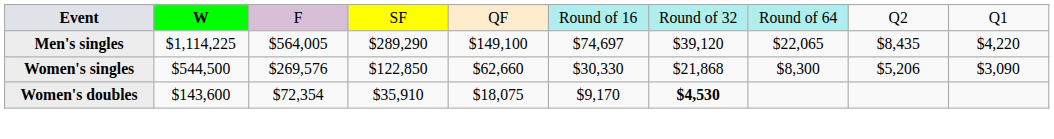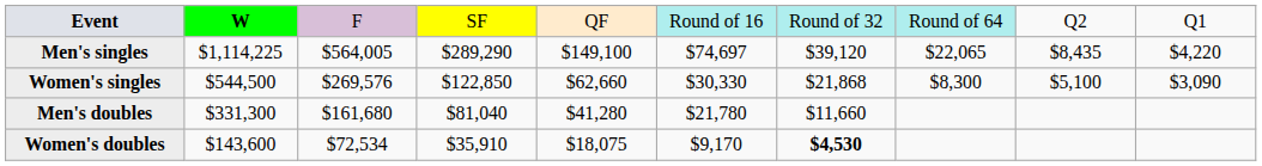 <table class=wikitable style=font-size:90%;text-align:center>
 <tr>
 <td width=130 bgcolor=dfe2e9><strong>Event</strong></td>
 <td width=80 bgcolor=lime><strong>W</strong></td>
 <td width=85 bgcolor=thistle>F</td>
 <td width=85 bgcolor=ffff00>SF</td>
 <td width=85 bgcolor=ffebcd>QF</td>
 <td width=85 bgcolor=afeeee>Round of 16</td>
 <td width=85 bgcolor=afeeee>Round of 32</td>
 <td width=85 bgcolor=afeeee>Round of 64</td>
 <td width=85>Q2</td>
 <td width=85>Q1</td>
 </tr>
 <tr>
 <th style=background:#ededed>Men's singles</th>
 <td>$1,114,225</td>
 <td>$564,005</td>
 <td>$289,290</td>
 <td>$149,100</td>
 <td>$74,697</td>
 <td>$39,120</td>
 <td>$22,065</td>
 <td>$8,435</td>
 <td>$4,220</td>
 </tr>
 <tr>
 <th style=background:#ededed>Women's singles</th>
 <td>$544,500</td>
 <td>$269,576</td>
 <td>$122,850</td>
 <td>$62,660</td>
 <td>$30,330</td>
 <td>$21,868</td>
 <td>$8,300</td>
-<td>$5,206</td>
+<td>$5,100</td>
 <td>$3,090</td>
+</tr>
+<tr>
+<th style=background:#ededed>Men's doubles</th>
+<td>$331,300</td>
+<td>$161,680</td>
+<td>$81,040</td>
+<td>$41,280</td>
+<td>$21,780</td>
+<td>$11,660</td>
+<td></td>
+<td></td>
+<td></td>
 </tr>
 <tr>
 <th style=background:#ededed>Women's doubles</th>
 <td>$143,600</td>
-<td>$72,354</td>
+<td>$72,534</td>
 <td>$35,910</td>
 <td>$18,075</td>
 <td>$9,170</td>
 <td><strong>$4,530</strong></td>
 <td></td>
 <td></td>
 <td></td>
 </tr>
 </table>
